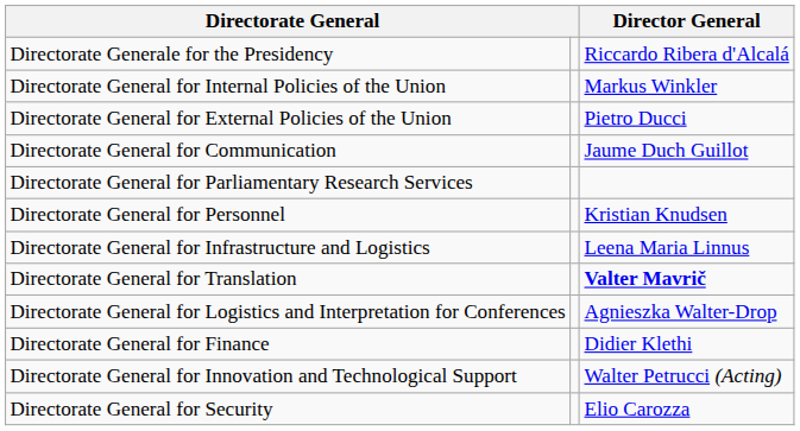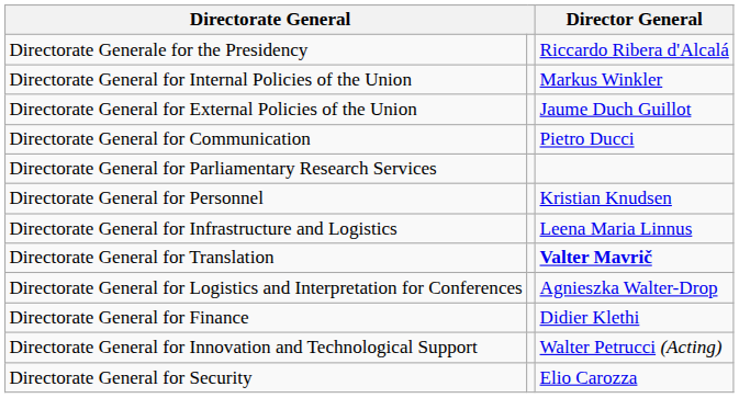 <table class="wikitable">
 <tr>
 <th colspan=2>Directorate General</th>
 <th>Director General</th>
 </tr>
 <tr>
 <td>Directorate Generale for the Presidency</td>
 <td style="text-align: center;"><strong></strong></td>
 <td> <a href='#'>Riccardo Ribera d'Alcalá</a></td>
 </tr>
 <tr>
 <td>Directorate General for Internal Policies of the Union</td>
 <td style="text-align: center;"><strong></strong></td>
 <td> <a href='#'>Markus Winkler</a></td>
 </tr>
 <tr>
 <td>Directorate General for External Policies of the Union</td>
 <td style="text-align: center;"><strong></strong></td>
-<td> <a href='#'>Pietro Ducci</a></td>
+<td> <a href='#'>Jaume Duch Guillot</a></td>
 </tr>
 <tr>
 <td>Directorate General for Communication</td>
 <td style="text-align: center;"><strong></strong></td>
-<td> <a href='#'>Jaume Duch Guillot</a></td>
+<td> <a href='#'>Pietro Ducci</a></td>
 </tr>
 <tr>
 <td>Directorate General for Parliamentary Research Services</td>
 <td style="text-align: center;"><strong></strong></td>
 <td></td>
 </tr>
 <tr>
 <td>Directorate General for Personnel</td>
 <td style="text-align: center;"><strong></strong></td>
 <td> <a href='#'>Kristian Knudsen</a></td>
 </tr>
 <tr>
 <td>Directorate General for Infrastructure and Logistics</td>
 <td style="text-align: center;"><strong></strong></td>
 <td> <a href='#'>Leena Maria Linnus</a></td>
 </tr>
 <tr>
 <td>Directorate General for Translation</td>
 <td style="text-align: center;"><strong></strong></td>
 <td><strong> <a href='#'>Valter Mavrič</a></strong></td>
 </tr>
 <tr>
 <td>Directorate General for Logistics and Interpretation for Conferences</td>
 <td style="text-align: center;"><strong></strong></td>
 <td> <a href='#'>Agnieszka Walter-Drop</a></td>
 </tr>
 <tr>
 <td>Directorate General for Finance</td>
 <td style="text-align: center;"><strong></strong></td>
 <td> <a href='#'>Didier Klethi</a></td>
 </tr>
 <tr>
 <td>Directorate General for Innovation and Technological Support</td>
 <td style="text-align: center;"><strong></strong></td>
 <td> <a href='#'>Walter Petrucci</a> <em>(Acting)</em></td>
 </tr>
 <tr>
 <td>Directorate General for Security</td>
 <td style="text-align: center;"><strong></strong></td>
 <td> <a href='#'>Elio Carozza</a></td>
 </tr>
 </table>
